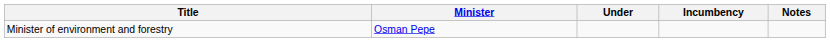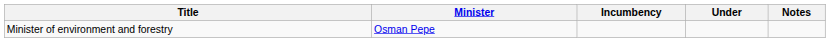 <table class="wikitable" style="width:100%;">
 <tr>
 <th>Title</th>
 <th style="width:25%;"><a href='#'>Minister</a></th>
+<th style="width:160px;">Incumbency</th>
 <th style="width:10%;">Under</th>
-<th style="width:160px;">Incumbency</th>
 <th style="width:7%;">Notes</th>
 </tr>
 <tr>
 <td>Minister of environment and forestry</td>
 <td><a href='#'>Osman Pepe</a></td>
 <td></td>
 <td></td>
 <td></td>
 </tr>
 </table>
